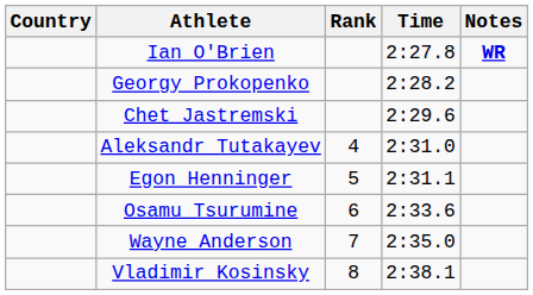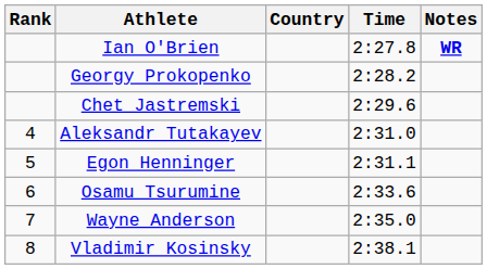 <table class="wikitable sortable" style="text-align:center">
 <tr>
+<th>Rank</th>
+<th>Athlete</th>
 <th>Country</th>
-<th>Athlete</th>
-<th>Rank</th>
 <th>Time</th>
 <th>Notes</th>
 </tr>
 <tr>
+<td></td>
+<td><a href='#'>Ian O'Brien</a></td>
 <td align=left></td>
-<td><a href='#'>Ian O'Brien</a></td>
-<td></td>
 <td>2:27.8</td>
 <td><strong><a href='#'>WR</a></strong></td>
 </tr>
 <tr>
+<td></td>
+<td><a href='#'>Georgy Prokopenko</a></td>
 <td align=left></td>
-<td><a href='#'>Georgy Prokopenko</a></td>
-<td></td>
 <td>2:28.2</td>
 <td><strong>  </strong></td>
 </tr>
 <tr>
+<td></td>
+<td><a href='#'>Chet Jastremski</a></td>
 <td align=left></td>
-<td><a href='#'>Chet Jastremski</a></td>
-<td></td>
 <td>2:29.6</td>
 <td><strong> </strong></td>
 </tr>
 <tr>
+<td>4</td>
+<td><a href='#'>Aleksandr Tutakayev</a></td>
 <td align=left></td>
-<td><a href='#'>Aleksandr Tutakayev</a></td>
-<td>4</td>
 <td>2:31.0</td>
 <td><strong> </strong></td>
 </tr>
 <tr>
+<td>5</td>
+<td><a href='#'>Egon Henninger</a></td>
 <td align=left></td>
-<td><a href='#'>Egon Henninger</a></td>
-<td>5</td>
 <td>2:31.1</td>
 <td><strong> </strong></td>
 </tr>
 <tr>
+<td>6</td>
+<td><a href='#'>Osamu Tsurumine</a></td>
 <td align=left></td>
-<td><a href='#'>Osamu Tsurumine</a></td>
-<td>6</td>
 <td>2:33.6</td>
 <td><strong> </strong></td>
 </tr>
 <tr>
+<td>7</td>
+<td><a href='#'>Wayne Anderson</a></td>
 <td align=left></td>
-<td><a href='#'>Wayne Anderson</a></td>
-<td>7</td>
 <td>2:35.0</td>
 <td><strong> </strong></td>
 </tr>
 <tr>
+<td>8</td>
+<td><a href='#'>Vladimir Kosinsky</a></td>
 <td align=left></td>
-<td><a href='#'>Vladimir Kosinsky</a></td>
-<td>8</td>
 <td>2:38.1</td>
 <td><strong> </strong></td>
 </tr>
 </table>
